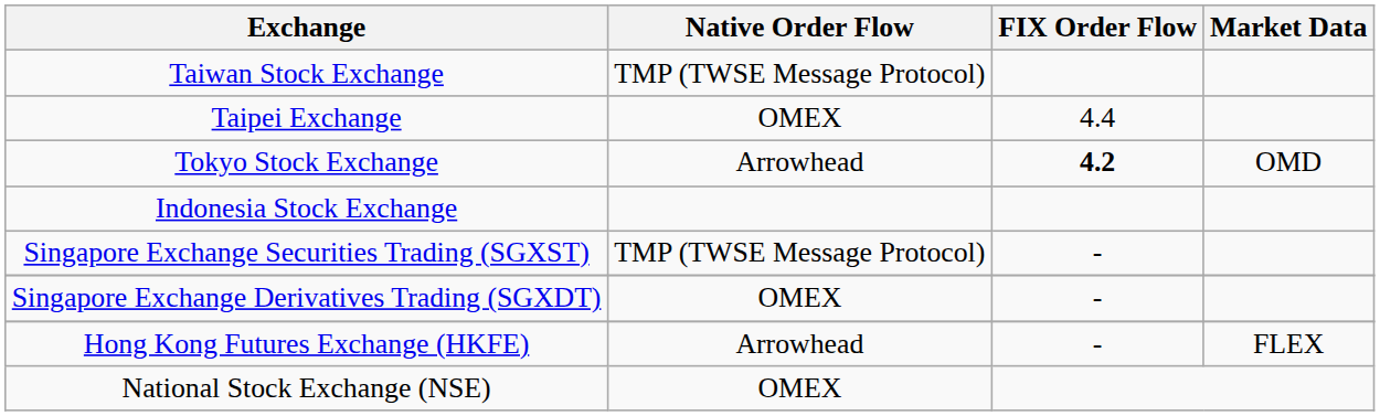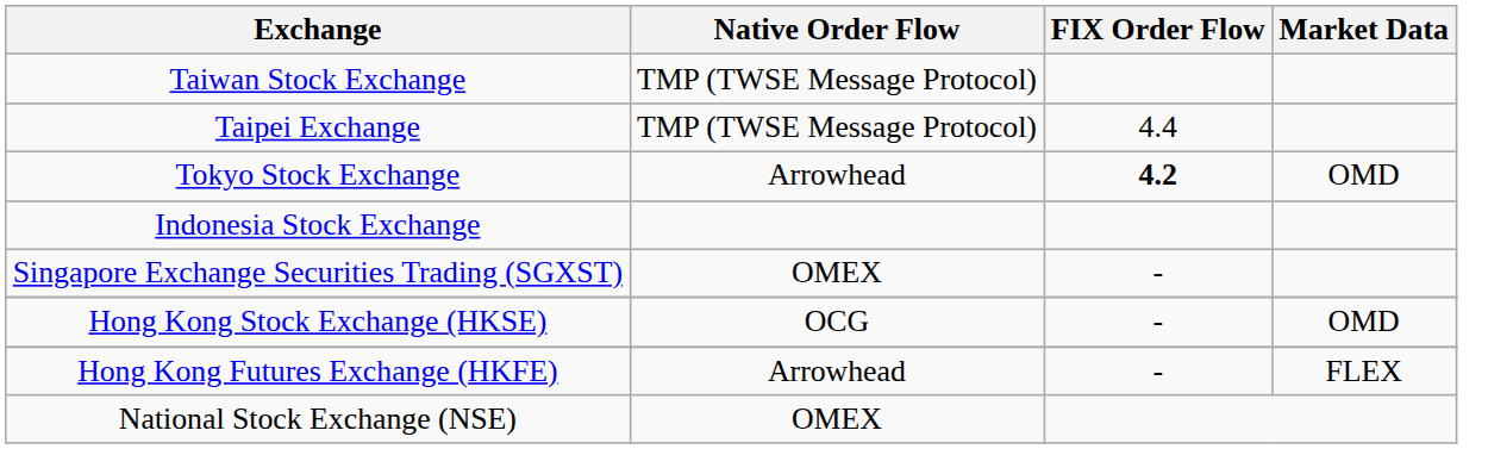 <table class="wikitable" style="text-align: center;">
 <tr>
 <th>Exchange</th>
 <th>Native Order Flow</th>
 <th>FIX Order Flow</th>
 <th>Market Data</th>
 </tr>
 <tr>
 <td><a href='#'>Taiwan Stock Exchange</a></td>
 <td>TMP (TWSE Message Protocol)</td>
 <td></td>
 <td></td>
 </tr>
 <tr>
 <td><a href='#'>Taipei Exchange</a></td>
-<td>OMEX</td>
+<td>TMP (TWSE Message Protocol)</td>
 <td>4.4</td>
 <td></td>
 </tr>
 <tr>
 <td><a href='#'>Tokyo Stock Exchange</a></td>
 <td>Arrowhead</td>
 <td><strong>4.2</strong></td>
 <td>OMD</td>
 </tr>
 <tr>
 <td><a href='#'>Indonesia Stock Exchange</a></td>
 <td></td>
 <td></td>
 <td></td>
 </tr>
 <tr>
 <td><a href='#'>Singapore Exchange Securities Trading (SGXST)</a></td>
-<td>TMP (TWSE Message Protocol)</td>
+<td>OMEX</td>
 <td>-</td>
 <td></td>
 </tr>
 <tr>
 </tr>
 <tr>
-<td><a href='#'>Singapore Exchange Derivatives Trading (SGXDT)</a></td>
-<td>OMEX</td>
-<td>-</td>
-<td></td>
 </tr>
 <tr>
+<td><a href='#'>Hong Kong Stock Exchange (HKSE)</a></td>
+<td>OCG</td>
+<td>-</td>
+<td>OMD</td>
 </tr>
 <tr>
 </tr>
 <tr>
 <td><a href='#'>Hong Kong Futures Exchange (HKFE)</a></td>
 <td>Arrowhead</td>
 <td>-</td>
 <td>FLEX</td>
 </tr>
 <tr>
 <td>National Stock Exchange (NSE)</td>
 <td>OMEX</td>
 </tr>
 </table>
